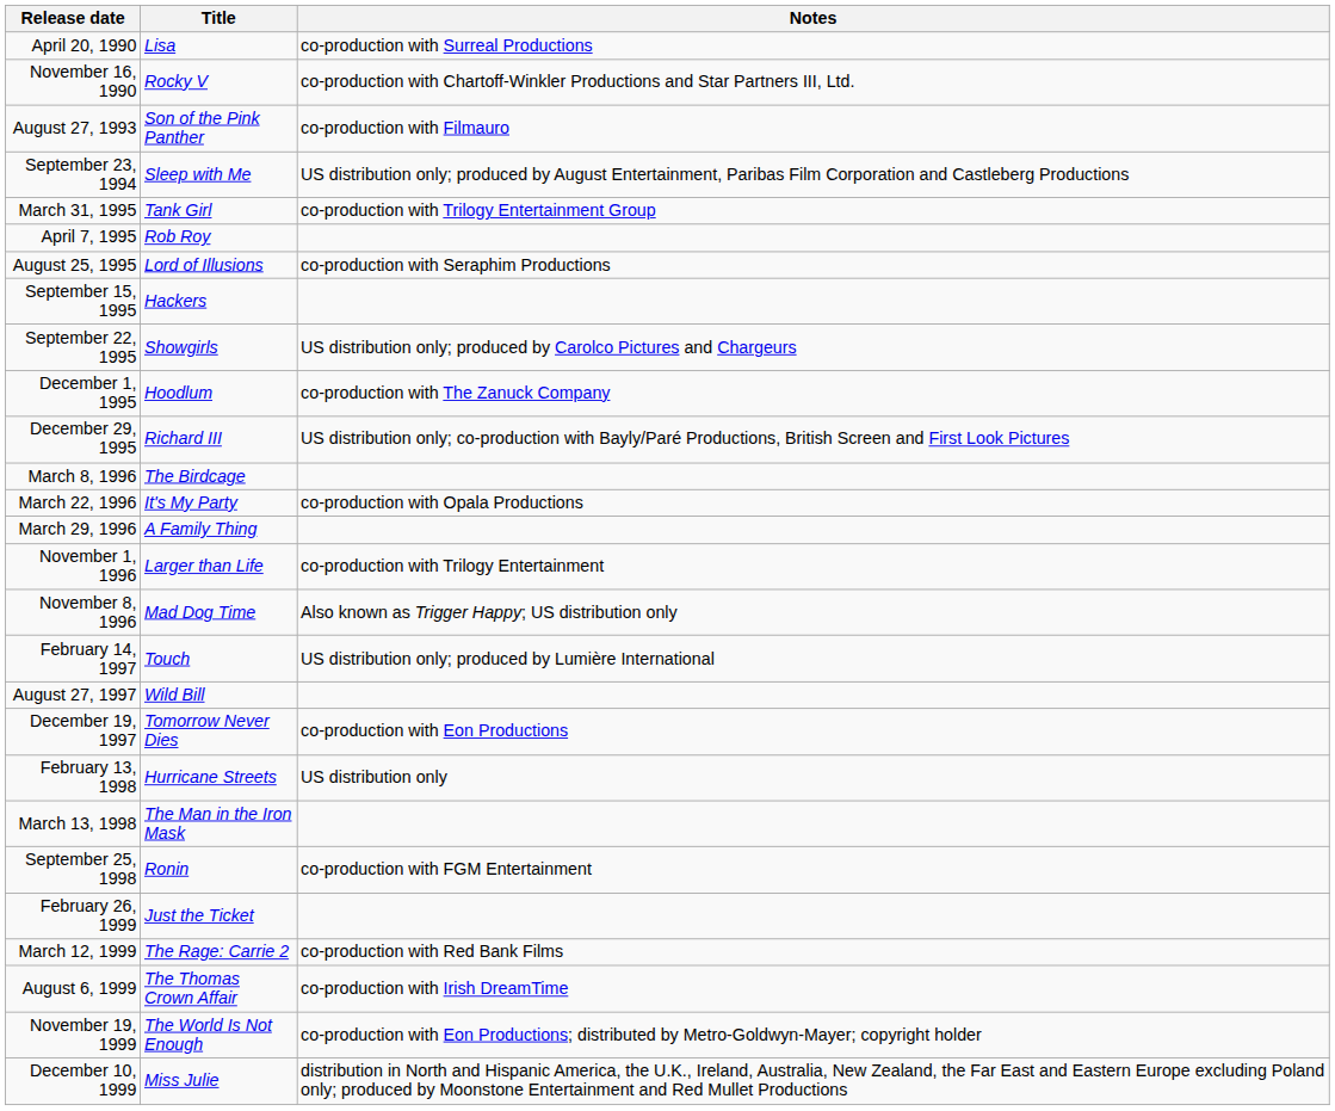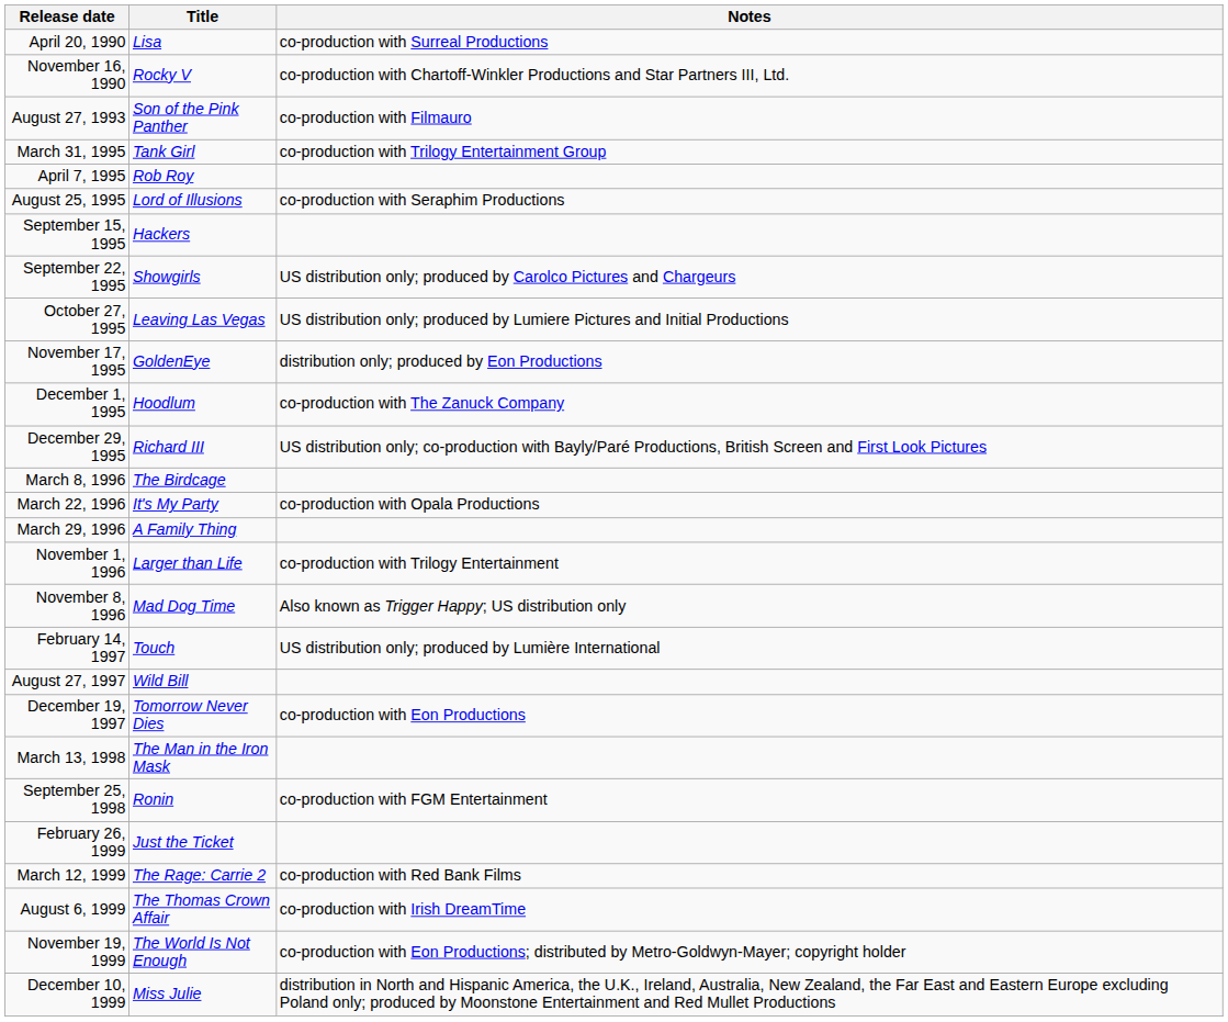 <table class="wikitable sortable">
 <tr>
 <th>Release date</th>
 <th>Title</th>
 <th>Notes</th>
 </tr>
 <tr>
 <td style="text-align:right;">April 20, 1990</td>
 <td><em><a href='#'>Lisa</a></em></td>
 <td>co-production with <a href='#'>Surreal Productions</a></td>
 </tr>
 <tr>
 <td style="text-align:right;">November 16, 1990</td>
 <td><em><a href='#'>Rocky V</a></em></td>
 <td>co-production with Chartoff-Winkler Productions and Star Partners III, Ltd.</td>
 </tr>
 <tr>
 <td style="text-align:right;">August 27, 1993</td>
 <td><em><a href='#'>Son of the Pink Panther</a></em></td>
 <td>co-production with <a href='#'>Filmauro</a></td>
-</tr>
-<tr>
-<td style="text-align:right;">September 23, 1994</td>
-<td><em><a href='#'>Sleep with Me</a></em></td>
-<td>US distribution only; produced by August Entertainment, Paribas Film Corporation and Castleberg Productions</td>
 </tr>
 <tr>
 <td style="text-align:right;">March 31, 1995</td>
 <td><em><a href='#'>Tank Girl</a></em></td>
 <td>co-production with <a href='#'>Trilogy Entertainment Group</a></td>
 </tr>
 <tr>
 <td style="text-align:right;">April 7, 1995</td>
 <td><em><a href='#'>Rob Roy</a></em></td>
 <td></td>
 </tr>
 <tr>
 <td style="text-align:right;">August 25, 1995</td>
 <td><em><a href='#'>Lord of Illusions</a></em></td>
 <td>co-production with Seraphim Productions</td>
 </tr>
 <tr>
 <td style="text-align:right;">September 15, 1995</td>
 <td><em><a href='#'>Hackers</a></em></td>
 <td></td>
 </tr>
 <tr>
 <td style="text-align:right;">September 22, 1995</td>
 <td><em><a href='#'>Showgirls</a></em></td>
 <td>US distribution only; produced by <a href='#'>Carolco Pictures</a> and <a href='#'>Chargeurs</a></td>
+</tr>
+<tr>
+<td style="text-align:right;">October 27, 1995</td>
+<td><em><a href='#'>Leaving Las Vegas</a></em></td>
+<td>US distribution only; produced by Lumiere Pictures and Initial Productions</td>
+</tr>
+<tr>
+<td style="text-align:right;">November 17, 1995</td>
+<td><em><a href='#'>GoldenEye</a></em></td>
+<td>distribution only; produced by <a href='#'>Eon Productions</a></td>
 </tr>
 <tr>
 <td style="text-align:right;">December 1, 1995</td>
 <td><em><a href='#'>Hoodlum</a></em></td>
 <td>co-production with <a href='#'>The Zanuck Company</a></td>
 </tr>
 <tr>
 <td style="text-align:right;">December 29, 1995</td>
 <td><em><a href='#'>Richard III</a></em></td>
 <td>US distribution only; co-production with Bayly/Paré Productions, British Screen and <a href='#'>First Look Pictures</a></td>
 </tr>
 <tr>
 <td style="text-align:right;">March 8, 1996</td>
 <td><em><a href='#'>The Birdcage</a></em></td>
 <td></td>
 </tr>
 <tr>
 <td style="text-align:right;">March 22, 1996</td>
 <td><em><a href='#'>It's My Party</a></em></td>
 <td>co-production with Opala Productions</td>
 </tr>
 <tr>
 <td style="text-align:right;">March 29, 1996</td>
 <td><em><a href='#'>A Family Thing</a></em></td>
 <td></td>
 </tr>
 <tr>
 <td style="text-align:right;">November 1, 1996</td>
 <td><em><a href='#'>Larger than Life</a></em></td>
 <td>co-production with Trilogy Entertainment</td>
 </tr>
 <tr>
 <td style="text-align:right;">November 8, 1996</td>
 <td><em><a href='#'>Mad Dog Time</a></em></td>
 <td>Also known as <em>Trigger Happy</em>; US distribution only</td>
 </tr>
 <tr>
 <td style="text-align:right;">February 14, 1997</td>
 <td><em><a href='#'>Touch</a></em></td>
 <td>US distribution only; produced by Lumière International</td>
 </tr>
 <tr>
 <td style="text-align:right;">August 27, 1997</td>
 <td><em><a href='#'>Wild Bill</a></em></td>
 <td></td>
 </tr>
 <tr>
 <td style="text-align:right;">December 19, 1997</td>
 <td><em><a href='#'>Tomorrow Never Dies</a></em></td>
 <td>co-production with <a href='#'>Eon Productions</a></td>
 </tr>
 <tr>
-<td style="text-align:right;">February 13, 1998</td>
-<td><em><a href='#'>Hurricane Streets</a></em></td>
-<td>US distribution only</td>
-</tr>
-<tr>
 <td style="text-align:right;">March 13, 1998</td>
 <td><em><a href='#'>The Man in the Iron Mask</a></em></td>
 <td></td>
 </tr>
 <tr>
 <td style="text-align:right;">September 25, 1998</td>
 <td><em><a href='#'>Ronin</a></em></td>
 <td>co-production with FGM Entertainment</td>
 </tr>
 <tr>
 <td style="text-align:right;">February 26, 1999</td>
 <td><em><a href='#'>Just the Ticket</a></em></td>
 <td></td>
 </tr>
 <tr>
 <td style="text-align:right;">March 12, 1999</td>
 <td><em><a href='#'>The Rage: Carrie 2</a></em></td>
 <td>co-production with Red Bank Films</td>
 </tr>
 <tr>
 <td style="text-align:right;">August 6, 1999</td>
 <td><em><a href='#'>The Thomas Crown Affair</a></em></td>
 <td>co-production with <a href='#'>Irish DreamTime</a></td>
 </tr>
 <tr>
 <td style="text-align:right;">November 19, 1999</td>
 <td><em><a href='#'>The World Is Not Enough</a></em></td>
 <td>co-production with <a href='#'>Eon Productions</a>; distributed by Metro-Goldwyn-Mayer; copyright holder</td>
 </tr>
 <tr>
 <td style="text-align:right;">December 10, 1999</td>
 <td><em><a href='#'>Miss Julie</a></em></td>
 <td>distribution in North and Hispanic America, the U.K., Ireland, Australia, New Zealand, the Far East and Eastern Europe excluding Poland only; produced by Moonstone Entertainment and Red Mullet Productions</td>
 </tr>
 </table>
